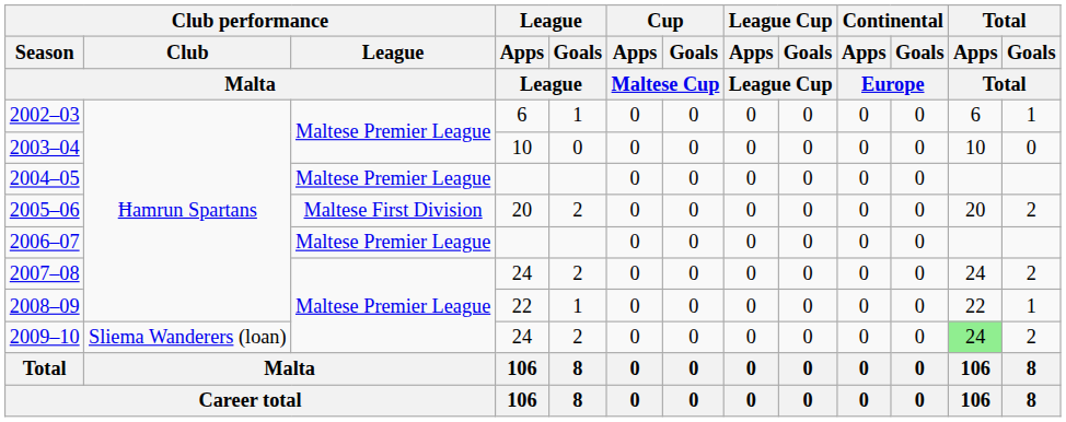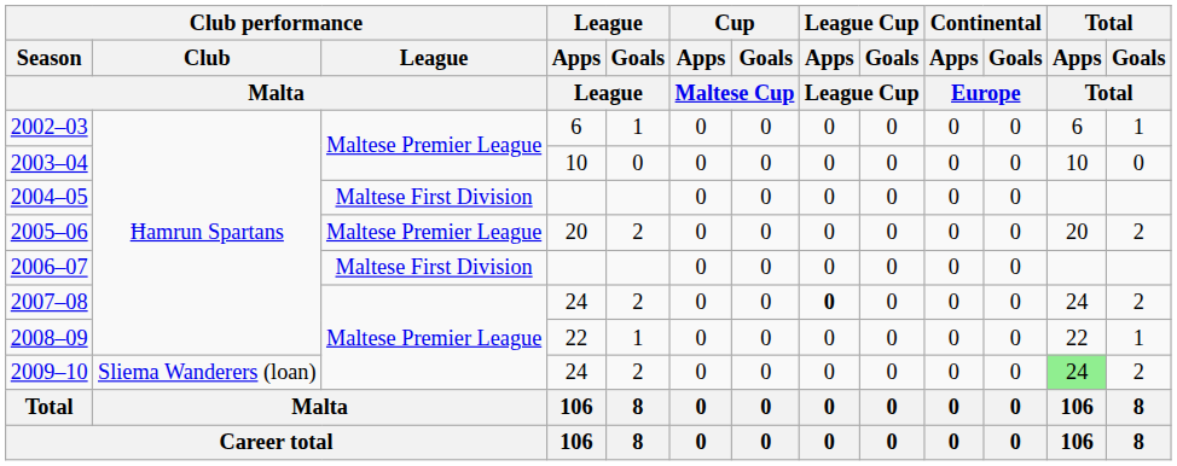 <table class="wikitable" style="text-align:center">
 <tr>
 <th colspan=3>Club performance</th>
 <th colspan=2>League</th>
 <th colspan=2>Cup</th>
 <th colspan=2>League Cup</th>
 <th colspan=2>Continental</th>
 <th colspan=2>Total</th>
 </tr>
 <tr>
 <th>Season</th>
 <th>Club</th>
 <th>League</th>
 <th>Apps</th>
 <th>Goals</th>
 <th>Apps</th>
 <th>Goals</th>
 <th>Apps</th>
 <th>Goals</th>
 <th>Apps</th>
 <th>Goals</th>
 <th>Apps</th>
 <th>Goals</th>
 </tr>
 <tr>
 <th colspan=3>Malta</th>
 <th colspan=2>League</th>
 <th colspan=2><a href='#'>Maltese Cup</a></th>
 <th colspan=2>League Cup</th>
 <th colspan=2><a href='#'>Europe</a></th>
 <th colspan=2>Total</th>
 </tr>
 <tr>
 <td><a href='#'>2002–03</a></td>
 <td rowspan="7"><a href='#'>Ħamrun Spartans</a></td>
 <td rowspan="2"><a href='#'>Maltese Premier League</a></td>
 <td>6</td>
 <td>1</td>
 <td>0</td>
 <td>0</td>
 <td>0</td>
 <td>0</td>
 <td>0</td>
 <td>0</td>
 <td>6</td>
 <td>1</td>
 </tr>
 <tr>
 <td><a href='#'>2003–04</a></td>
 <td>10</td>
 <td>0</td>
 <td>0</td>
 <td>0</td>
 <td>0</td>
 <td>0</td>
 <td>0</td>
 <td>0</td>
 <td>10</td>
 <td>0</td>
 </tr>
 <tr>
 <td><a href='#'>2004–05</a></td>
-<td rowspan="1"><a href='#'>Maltese Premier League</a></td>
+<td rowspan="1"><a href='#'>Maltese First Division</a></td>
 <td></td>
 <td></td>
 <td>0</td>
 <td>0</td>
 <td>0</td>
 <td>0</td>
 <td>0</td>
 <td>0</td>
 <td></td>
 <td></td>
 </tr>
 <tr>
 <td><a href='#'>2005–06</a></td>
-<td rowspan="1"><a href='#'>Maltese First Division</a></td>
+<td rowspan="1"><a href='#'>Maltese Premier League</a></td>
 <td>20</td>
 <td>2</td>
 <td>0</td>
 <td>0</td>
 <td>0</td>
 <td>0</td>
 <td>0</td>
 <td>0</td>
 <td>20</td>
 <td>2</td>
 </tr>
 <tr>
 <td><a href='#'>2006–07</a></td>
-<td rowspan="1"><a href='#'>Maltese Premier League</a></td>
+<td rowspan="1"><a href='#'>Maltese First Division</a></td>
 <td></td>
 <td></td>
 <td>0</td>
 <td>0</td>
 <td>0</td>
 <td>0</td>
 <td>0</td>
 <td>0</td>
 <td></td>
 <td></td>
 </tr>
 <tr>
 <td><a href='#'>2007–08</a></td>
 <td rowspan="3"><a href='#'>Maltese Premier League</a></td>
 <td>24</td>
 <td>2</td>
 <td>0</td>
 <td>0</td>
-<td>0</td>
+<td><strong>0</strong></td>
 <td>0</td>
 <td>0</td>
 <td>0</td>
 <td>24</td>
 <td>2</td>
 </tr>
 <tr>
 <td><a href='#'>2008–09</a></td>
 <td>22</td>
 <td>1</td>
 <td>0</td>
 <td>0</td>
 <td>0</td>
 <td>0</td>
 <td>0</td>
 <td>0</td>
 <td>22</td>
 <td>1</td>
 </tr>
 <tr>
 <td><a href='#'>2009–10</a></td>
 <td rowspan="1"><a href='#'>Sliema Wanderers</a> (loan)</td>
 <td>24</td>
 <td>2</td>
 <td>0</td>
 <td>0</td>
 <td>0</td>
 <td>0</td>
 <td>0</td>
 <td>0</td>
 <td style="background: lightgreen;">24</td>
 <td>2</td>
 </tr>
 <tr>
 <th rowspan=1>Total</th>
 <th colspan=2>Malta</th>
 <th>106</th>
 <th>8</th>
 <th>0</th>
 <th>0</th>
 <th>0</th>
 <th>0</th>
 <th>0</th>
 <th>0</th>
 <th>106</th>
 <th>8</th>
 </tr>
 <tr>
 <th colspan=3>Career total</th>
 <th>106</th>
 <th>8</th>
 <th>0</th>
 <th>0</th>
 <th>0</th>
 <th>0</th>
 <th>0</th>
 <th>0</th>
 <th>106</th>
 <th>8</th>
 </tr>
 </table>
